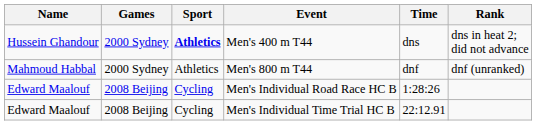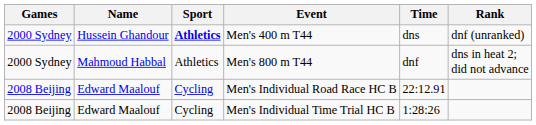 <table class="wikitable sortable" style="font-size:90%">
 <tr>
+<th>Games</th>
 <th>Name</th>
-<th>Games</th>
 <th>Sport</th>
 <th>Event</th>
 <th>Time</th>
 <th>Rank</th>
 </tr>
 <tr>
+<td><a href='#'>2000 Sydney</a></td>
 <td><a href='#'>Hussein Ghandour</a></td>
-<td><a href='#'>2000 Sydney</a></td>
 <td><strong><a href='#'>Athletics</a></strong></td>
 <td>Men's 400 m T44</td>
 <td>dns</td>
+<td>dnf (unranked)</td>
+</tr>
+<tr>
+<td>2000 Sydney</td>
+<td><a href='#'>Mahmoud Habbal</a></td>
+<td>Athletics</td>
+<td>Men's 800 m T44</td>
+<td>dnf</td>
 <td>dns in heat 2;<br>did not advance</td>
 </tr>
 <tr>
-<td><a href='#'>Mahmoud Habbal</a></td>
-<td>2000 Sydney</td>
-<td>Athletics</td>
-<td>Men's 800 m T44</td>
-<td>dnf</td>
-<td>dnf (unranked)</td>
+<td><a href='#'>2008 Beijing</a></td>
+<td><a href='#'>Edward Maalouf</a></td>
+<td><a href='#'>Cycling</a></td>
+<td>Men's Individual Road Race HC B</td>
+<td>22:12.91</td>
+<td></td>
 </tr>
 <tr>
-<td><a href='#'>Edward Maalouf</a></td>
-<td><a href='#'>2008 Beijing</a></td>
-<td><a href='#'>Cycling</a></td>
-<td>Men's Individual Road Race HC B</td>
+<td>2008 Beijing</td>
+<td>Edward Maalouf</td>
+<td>Cycling</td>
+<td>Men's Individual Time Trial HC B</td>
 <td>1:28:26</td>
 <td></td>
 </tr>
-<tr>
-<td>Edward Maalouf</td>
-<td>2008 Beijing</td>
-<td>Cycling</td>
-<td>Men's Individual Time Trial HC B</td>
-<td>22:12.91</td>
-<td></td>
-</tr>
 </table>
